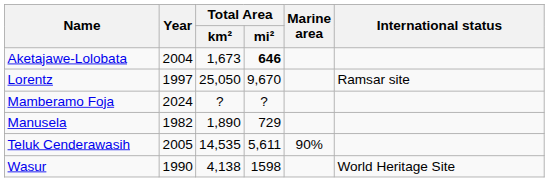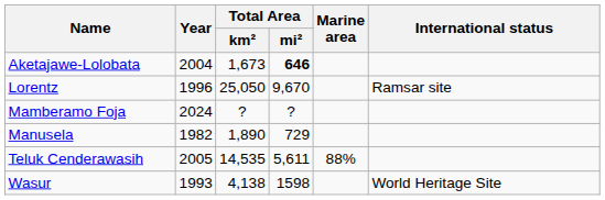 <table class="wikitable">
 <tr>
 <th rowspan=2 width="175">Name</th>
 <th rowspan=2>Year</th>
 <th colspan="2">Total Area</th>
 <th rowspan=2 width="50">Marine area</th>
 <th rowspan=2 width="240">International status</th>
 </tr>
 <tr>
 <th>km²</th>
 <th>mi²</th>
 </tr>
 <tr>
 <td><a href='#'>Aketajawe-Lolobata</a></td>
 <td>2004</td>
 <td align="right">1,673</td>
 <td align="right"><strong>646</strong></td>
 <td></td>
 <td></td>
 </tr>
 <tr>
 <td><a href='#'>Lorentz</a></td>
-<td>1997</td>
+<td>1996</td>
 <td align="right">25,050</td>
 <td align="right">9,670</td>
 <td></td>
 <td>Ramsar site</td>
 </tr>
 <tr>
 <td><a href='#'>Mamberamo Foja</a></td>
 <td>2024</td>
 <td align="center">?</td>
 <td align="center">?</td>
 <td align="center"></td>
 <td></td>
 </tr>
 <tr>
 <td><a href='#'>Manusela</a></td>
 <td>1982</td>
 <td align="right">1,890</td>
 <td align="right">729</td>
 <td></td>
 <td></td>
 </tr>
 <tr>
 <td><a href='#'>Teluk Cenderawasih</a></td>
 <td>2005</td>
 <td align="right">14,535</td>
 <td align="right">5,611</td>
-<td align="center">90%</td>
+<td align="center">88%</td>
 <td></td>
 </tr>
 <tr>
 <td><a href='#'>Wasur</a></td>
-<td>1990</td>
+<td>1993</td>
 <td align="right">4,138</td>
 <td align="right">1598</td>
 <td></td>
 <td>World Heritage Site</td>
 </tr>
 </table>
